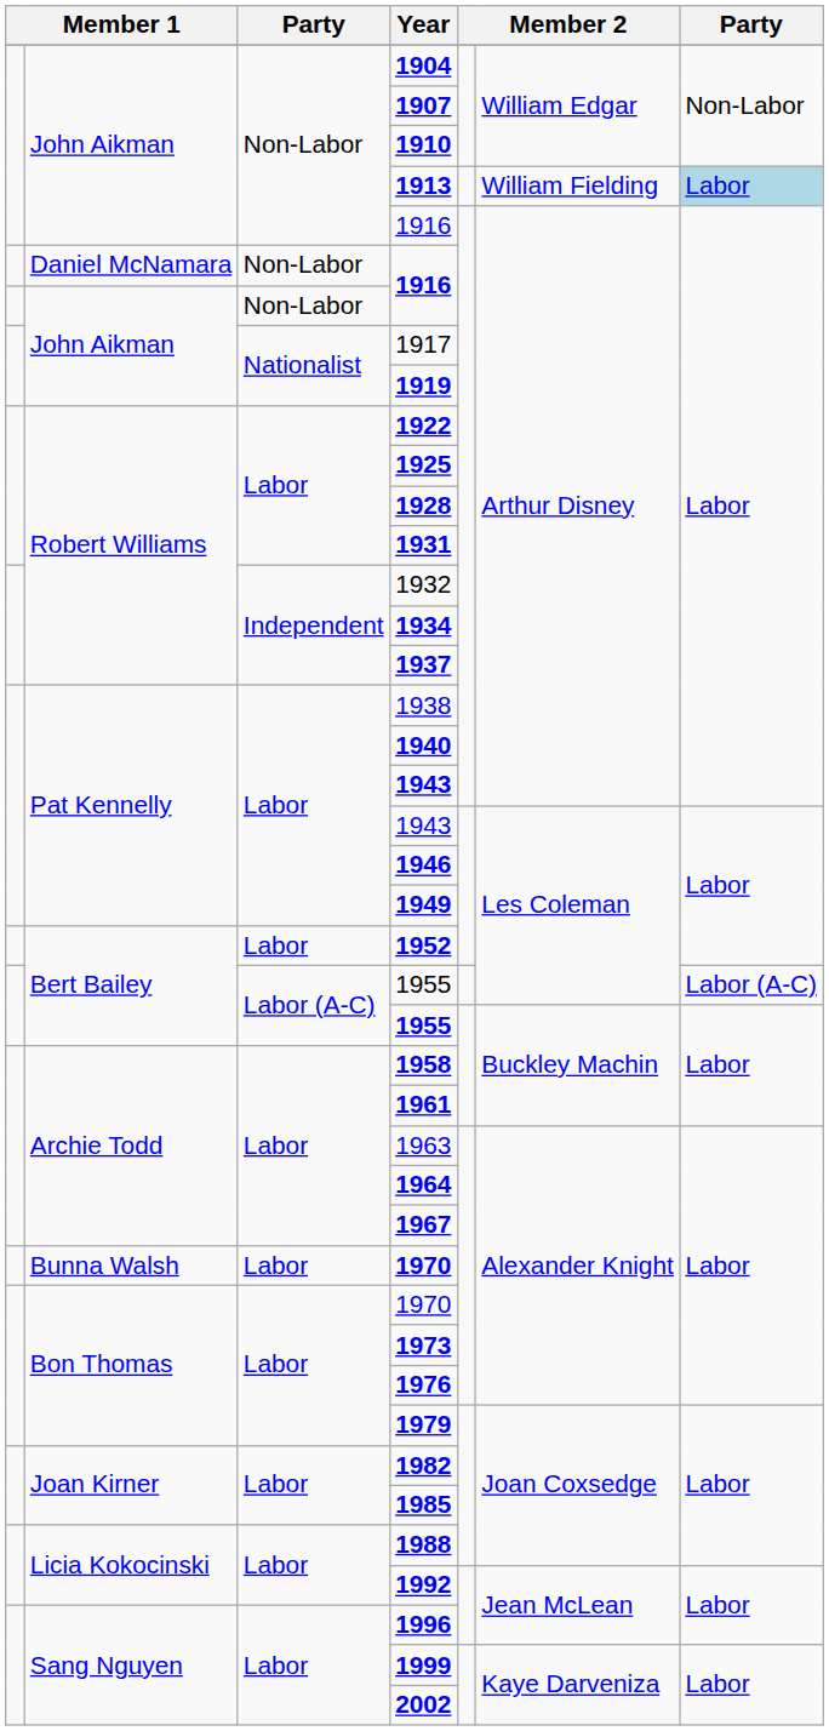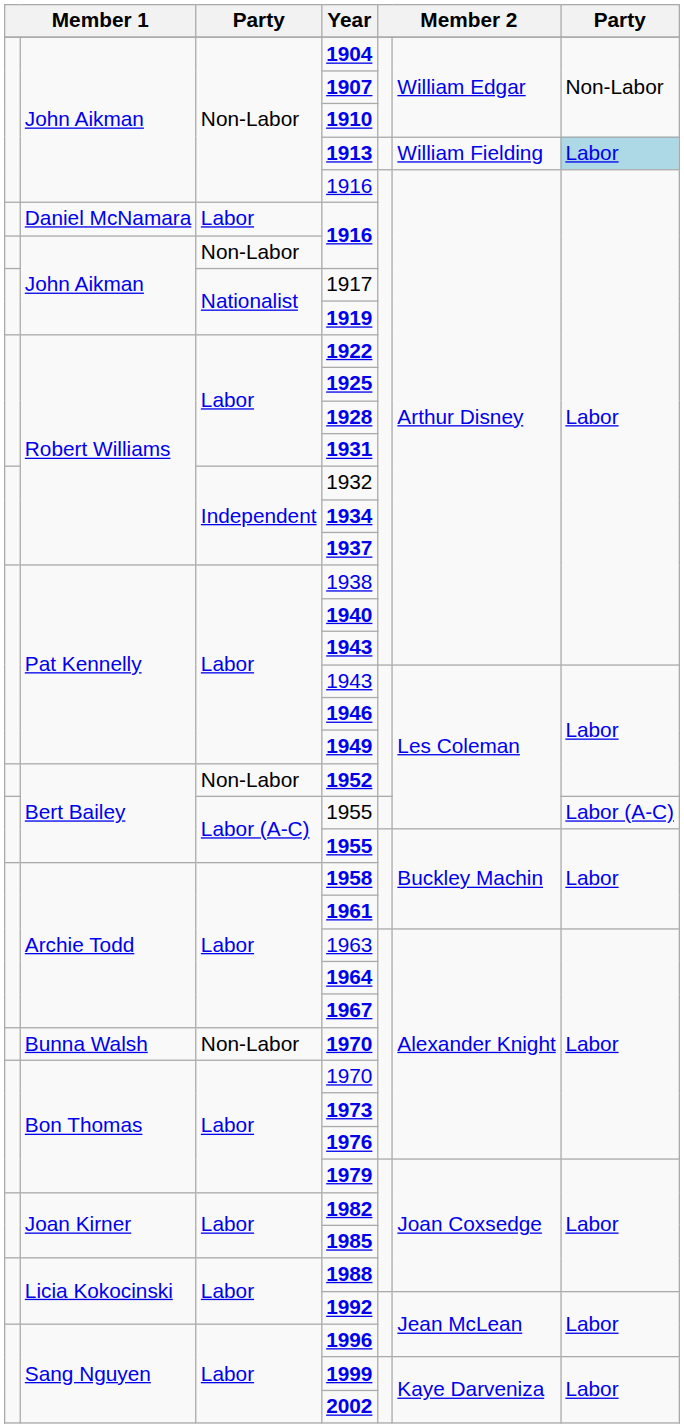 <table class="wikitable">
 <tr>
 <th colspan="2">Member 1</th>
 <th>Party</th>
 <th>Year</th>
 <th colspan="2">Member 2</th>
 <th>Party</th>
 </tr>
 <tr>
 </tr>
 <tr>
 <td rowspan=5 > </td>
 <td rowspan=5><a href='#'>John Aikman</a></td>
 <td rowspan=5>Non-Labor</td>
 <td><strong><a href='#'>1904</a></strong></td>
 <td rowspan=3 > </td>
 <td rowspan=3><a href='#'>William Edgar</a></td>
 <td rowspan=3>Non-Labor</td>
 </tr>
 <tr>
 <td><strong><a href='#'>1907</a></strong></td>
 </tr>
 <tr>
 <td><strong><a href='#'>1910</a></strong></td>
 </tr>
 <tr>
 <td><strong><a href='#'>1913</a></strong></td>
 <td> </td>
 <td><a href='#'>William Fielding</a></td>
 <td style="background: lightblue;"><a href='#'>Labor</a></td>
 </tr>
 <tr>
 <td><a href='#'>1916</a></td>
 <td rowspan=15  > </td>
 <td rowspan=15><a href='#'>Arthur Disney</a></td>
 <td rowspan=15><a href='#'>Labor</a></td>
 </tr>
 <tr>
 <td> </td>
 <td><a href='#'>Daniel McNamara</a></td>
-<td>Non-Labor</td>
+<td><a href='#'>Labor</a></td>
 <td rowspan=2><strong><a href='#'>1916</a></strong></td>
 </tr>
 <tr>
 <td> </td>
 <td rowspan=3><a href='#'>John Aikman</a></td>
 <td>Non-Labor</td>
 </tr>
 <tr>
 <td rowspan=2 > </td>
 <td rowspan=2><a href='#'>Nationalist</a></td>
 <td>1917</td>
 </tr>
 <tr>
 <td><strong><a href='#'>1919</a></strong></td>
 </tr>
 <tr>
 <td rowspan=4 > </td>
 <td rowspan=7><a href='#'>Robert Williams</a></td>
 <td rowspan=4><a href='#'>Labor</a></td>
 <td><strong><a href='#'>1922</a></strong></td>
 </tr>
 <tr>
 <td><strong><a href='#'>1925</a></strong></td>
 </tr>
 <tr>
 <td><strong><a href='#'>1928</a></strong></td>
 </tr>
 <tr>
 <td><strong><a href='#'>1931</a></strong></td>
 </tr>
 <tr>
 <td rowspan=3 > </td>
 <td rowspan=3><a href='#'>Independent</a></td>
 <td>1932</td>
 </tr>
 <tr>
 <td><strong><a href='#'>1934</a></strong></td>
 </tr>
 <tr>
 <td><strong><a href='#'>1937</a></strong></td>
 </tr>
 <tr>
 <td rowspan=6 > </td>
 <td rowspan=6><a href='#'>Pat Kennelly</a></td>
 <td rowspan=6><a href='#'>Labor</a></td>
 <td><a href='#'>1938</a></td>
 </tr>
 <tr>
 <td><strong><a href='#'>1940</a></strong></td>
 </tr>
 <tr>
 <td><strong><a href='#'>1943</a></strong></td>
 </tr>
 <tr>
 <td><a href='#'>1943</a></td>
 <td rowspan=4 > </td>
 <td rowspan=5><a href='#'>Les Coleman</a></td>
 <td rowspan=4><a href='#'>Labor</a></td>
 </tr>
 <tr>
 <td><strong><a href='#'>1946</a></strong></td>
 </tr>
 <tr>
 <td><strong><a href='#'>1949</a></strong></td>
 </tr>
 <tr>
 <td> </td>
 <td rowspan=3><a href='#'>Bert Bailey</a></td>
-<td><a href='#'>Labor</a></td>
+<td>Non-Labor</td>
 <td><strong><a href='#'>1952</a></strong></td>
 </tr>
 <tr>
 <td rowspan=2 > </td>
 <td rowspan=2><a href='#'>Labor (A-C)</a></td>
 <td>1955</td>
 <td> </td>
 <td><a href='#'>Labor (A-C)</a></td>
 </tr>
 <tr>
 <td><strong><a href='#'>1955</a></strong></td>
 <td rowspan=3 > </td>
 <td rowspan=3><a href='#'>Buckley Machin</a></td>
 <td rowspan=3><a href='#'>Labor</a></td>
 </tr>
 <tr>
 <td rowspan=5 > </td>
 <td rowspan=5><a href='#'>Archie Todd</a></td>
 <td rowspan=5><a href='#'>Labor</a></td>
 <td><strong><a href='#'>1958</a></strong></td>
 </tr>
 <tr>
 <td><strong><a href='#'>1961</a></strong></td>
 </tr>
 <tr>
 <td><a href='#'>1963</a></td>
 <td rowspan=7 > </td>
 <td rowspan=7><a href='#'>Alexander Knight</a></td>
 <td rowspan=7><a href='#'>Labor</a></td>
 </tr>
 <tr>
 <td><strong><a href='#'>1964</a></strong></td>
 </tr>
 <tr>
 <td><strong><a href='#'>1967</a></strong></td>
 </tr>
 <tr>
 <td> </td>
 <td><a href='#'>Bunna Walsh</a></td>
-<td><a href='#'>Labor</a></td>
+<td>Non-Labor</td>
 <td><strong><a href='#'>1970</a></strong></td>
 </tr>
 <tr>
 <td rowspan=4 > </td>
 <td rowspan=4><a href='#'>Bon Thomas</a></td>
 <td rowspan=4><a href='#'>Labor</a></td>
 <td><a href='#'>1970</a></td>
 </tr>
 <tr>
 <td><strong><a href='#'>1973</a></strong></td>
 </tr>
 <tr>
 <td><strong><a href='#'>1976</a></strong></td>
 </tr>
 <tr>
 <td><strong><a href='#'>1979</a></strong></td>
 <td rowspan=4 > </td>
 <td rowspan=4><a href='#'>Joan Coxsedge</a></td>
 <td rowspan=4><a href='#'>Labor</a></td>
 </tr>
 <tr>
 <td rowspan=2 > </td>
 <td rowspan=2><a href='#'>Joan Kirner</a></td>
 <td rowspan=2><a href='#'>Labor</a></td>
 <td><strong><a href='#'>1982</a></strong></td>
 </tr>
 <tr>
 <td><strong><a href='#'>1985</a></strong></td>
 </tr>
 <tr>
 <td rowspan=2 > </td>
 <td rowspan=2><a href='#'>Licia Kokocinski</a></td>
 <td rowspan=2><a href='#'>Labor</a></td>
 <td><strong><a href='#'>1988</a></strong></td>
 </tr>
 <tr>
 <td><strong><a href='#'>1992</a></strong></td>
 <td rowspan=2 > </td>
 <td rowspan=2><a href='#'>Jean McLean</a></td>
 <td rowspan=2><a href='#'>Labor</a></td>
 </tr>
 <tr>
 <td rowspan=3 > </td>
 <td rowspan=3><a href='#'>Sang Nguyen</a></td>
 <td rowspan=3><a href='#'>Labor</a></td>
 <td><strong><a href='#'>1996</a></strong></td>
 </tr>
 <tr>
 <td><strong><a href='#'>1999</a></strong></td>
 <td rowspan=2 > </td>
 <td rowspan=2><a href='#'>Kaye Darveniza</a></td>
 <td rowspan=2><a href='#'>Labor</a></td>
 </tr>
 <tr>
 <td><strong><a href='#'>2002</a></strong></td>
 </tr>
 </table>
